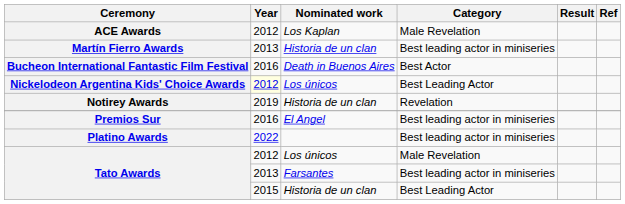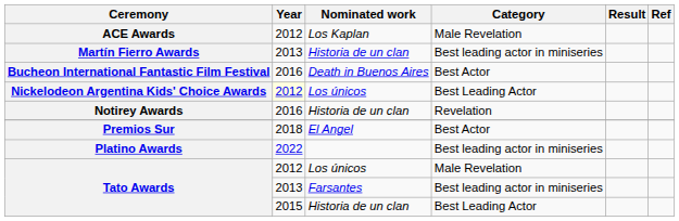 <table class="wikitable plainrowheaders sortable">
 <tr>
 <th scope="col">Ceremony</th>
 <th scope="col">Year</th>
 <th scope="col">Nominated work</th>
 <th scope="col">Category</th>
 <th scope="col">Result</th>
 <th scope="col">Ref</th>
 </tr>
 <tr>
 <th scope="row">ACE Awards</th>
 <td>2012</td>
 <td data-sort-value="Kaplan, Los"><em>Los Kaplan</em></td>
 <td>Male Revelation</td>
 <td></td>
 <td></td>
 </tr>
 <tr>
 <th scope="row"><a href='#'>Martín Fierro Awards</a></th>
 <td>2013</td>
 <td><em><a href='#'>Historia de un clan</a></em></td>
 <td>Best leading actor in miniseries</td>
 <td></td>
 <td></td>
 </tr>
 <tr>
 <th scope="row"><a href='#'>Bucheon International Fantastic Film Festival</a></th>
 <td>2016</td>
 <td><em><a href='#'>Death in Buenos Aires</a></em></td>
 <td>Best Actor</td>
 <td></td>
 <td></td>
 </tr>
 <tr>
 <th scope="row"><a href='#'>Nickelodeon Argentina Kids' Choice Awards</a></th>
 <td style="background: lightyellow;"><a href='#'>2012</a></td>
 <td data-sort-value="Unicos, Los"><em><a href='#'>Los únicos</a></em></td>
 <td>Best Leading Actor</td>
 <td></td>
 <td></td>
 </tr>
 <tr>
 <th scope="row">Notirey Awards</th>
-<td>2019</td>
+<td>2016</td>
 <td><em>Historia de un clan</em></td>
 <td>Revelation</td>
 <td></td>
 <td></td>
 </tr>
 <tr>
 </tr>
 <tr>
 <th scope="row"><a href='#'>Premios Sur</a></th>
-<td>2016</td>
+<td>2018</td>
 <td><em><a href='#'>El Angel</a></em></td>
-<td>Best leading actor in miniseries</td>
+<td>Best Actor</td>
 <td></td>
 <td></td>
 </tr>
 <tr>
 <th scope="row"><a href='#'>Platino Awards</a></th>
 <td><a href='#'>2022</a></td>
 <td data-sort-value="Reino, El"></td>
 <td>Best leading actor in miniseries</td>
 <td></td>
 <td></td>
 </tr>
 <tr>
 <th scope="row" rowspan="3"><a href='#'>Tato Awards</a></th>
 <td>2012</td>
 <td data-sort-value="Unicos, Los"><em>Los únicos</em></td>
 <td>Male Revelation</td>
 <td></td>
 <td></td>
 </tr>
 <tr>
 <td>2013</td>
 <td><em><a href='#'>Farsantes</a></em></td>
 <td>Best leading actor in miniseries</td>
 <td></td>
 <td></td>
 </tr>
 <tr>
 <td>2015</td>
 <td><em>Historia de un clan</em></td>
 <td>Best Leading Actor</td>
 <td></td>
 <td></td>
 </tr>
 </table>
